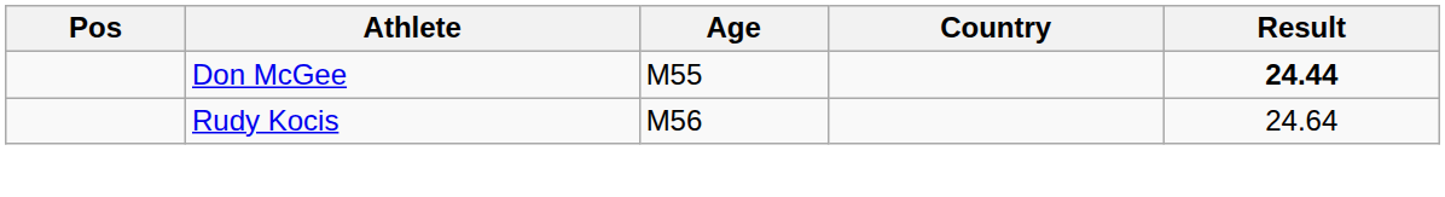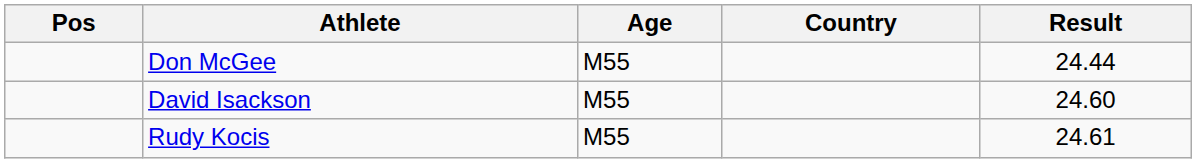 <table class="wikitable"  style="text-align:center; width:50%;">
 <tr>
 <th>Pos</th>
 <th>Athlete</th>
 <th>Age</th>
 <th>Country</th>
 <th>Result</th>
 </tr>
 <tr>
 <td align=center></td>
 <td align=left><a href='#'>Don McGee</a></td>
 <td align=left>M55</td>
 <td align=left></td>
-<td><strong>24.44</strong></td>
+<td>24.44</td>
+</tr>
+<tr>
+<td align=center></td>
+<td align=left><a href='#'>David Isackson</a></td>
+<td align=left>M55</td>
+<td align=left></td>
+<td>24.60</td>
 </tr>
 <tr>
 <td align=center></td>
 <td align=left><a href='#'>Rudy Kocis</a></td>
-<td align=left>M56</td>
+<td align=left>M55</td>
 <td align=left></td>
-<td>24.64</td>
+<td>24.61</td>
 </tr>
 </table>
